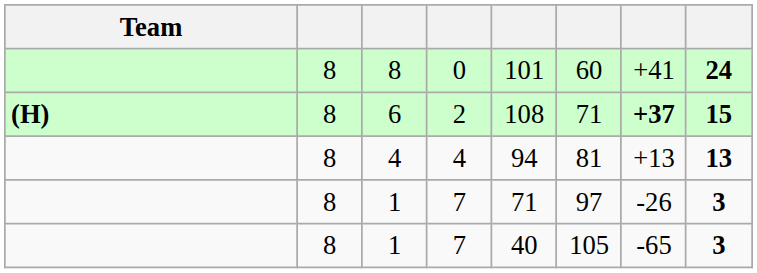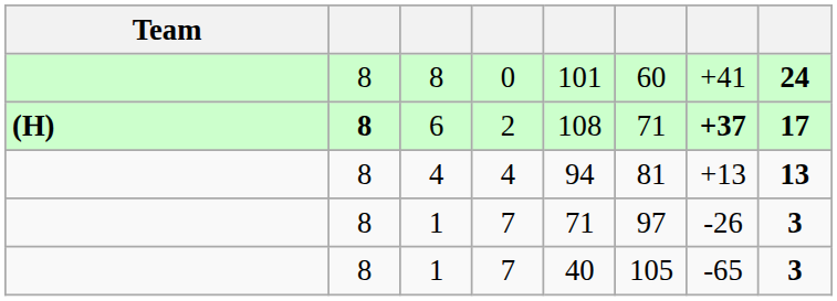 <table class="wikitable" style="text-align:center;font-size:95%">
 <tr>
 <th width=160>Team</th>
 <th width=30></th>
 <th width=30></th>
 <th width=30></th>
 <th width=30></th>
 <th width=30></th>
 <th width=30></th>
 <th width=30></th>
 </tr>
 <tr bgcolor=ccffcc>
 <td align="left"></td>
 <td>8</td>
 <td>8</td>
 <td>0</td>
 <td>101</td>
 <td>60</td>
 <td>+41</td>
 <td><strong>24</strong></td>
 </tr>
 <tr bgcolor=ccffcc>
 <td align="left"> <strong>(H)</strong></td>
-<td>8</td>
+<td><strong>8</strong></td>
 <td>6</td>
 <td>2</td>
 <td>108</td>
 <td>71</td>
 <td><strong>+37</strong></td>
-<td><strong>15</strong></td>
+<td><strong>17</strong></td>
 </tr>
 <tr>
 <td align="left"></td>
 <td>8</td>
 <td>4</td>
 <td>4</td>
 <td>94</td>
 <td>81</td>
 <td>+13</td>
 <td><strong>13</strong></td>
 </tr>
 <tr>
 <td align="left"></td>
 <td>8</td>
 <td>1</td>
 <td>7</td>
 <td>71</td>
 <td>97</td>
 <td>-26</td>
 <td><strong>3</strong></td>
 </tr>
 <tr>
 <td align="left"></td>
 <td>8</td>
 <td>1</td>
 <td>7</td>
 <td>40</td>
 <td>105</td>
 <td>-65</td>
 <td><strong>3</strong></td>
 </tr>
 </table>
